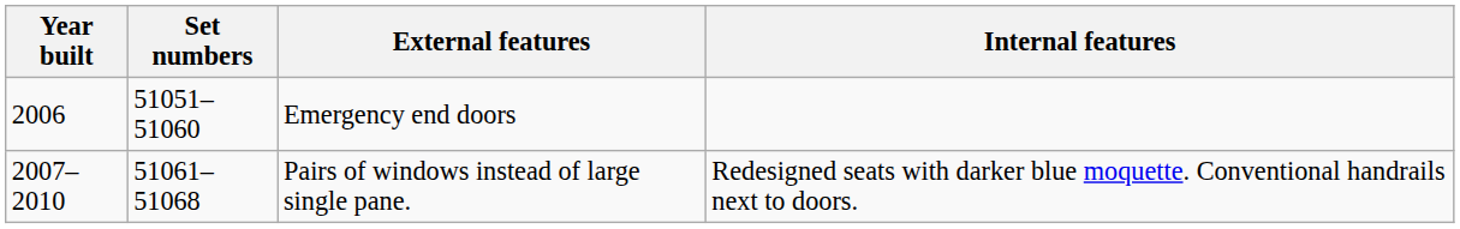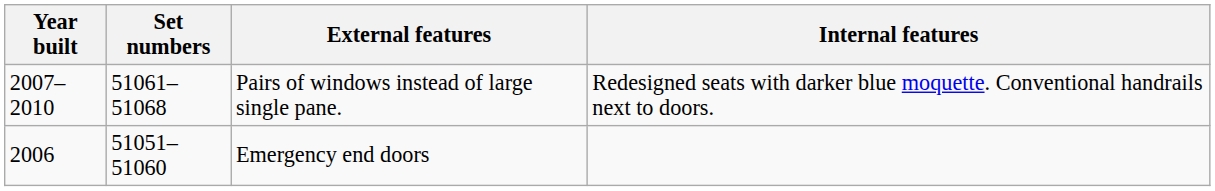 <table class="wikitable">
 <tr>
 <th>Year built</th>
 <th>Set numbers</th>
 <th>External features</th>
 <th>Internal features</th>
 </tr>
 <tr>
+<td>2007–2010</td>
+<td>51061–51068</td>
+<td>Pairs of windows instead of large single pane.</td>
+<td>Redesigned seats with darker blue <a href='#'>moquette</a>. Conventional handrails next to doors.</td>
+</tr>
+<tr>
 <td>2006</td>
 <td>51051–51060</td>
 <td>Emergency end doors</td>
 <td> </td>
 </tr>
-<tr>
-<td>2007–2010</td>
-<td>51061–51068</td>
-<td>Pairs of windows instead of large single pane.</td>
-<td>Redesigned seats with darker blue <a href='#'>moquette</a>. Conventional handrails next to doors.</td>
-</tr>
 </table>
